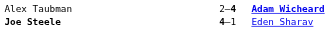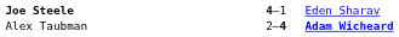 <table width="100%" cellspacing="1">
 <tr>
 <th width=45%></th>
 <th width=10%></th>
 <th width=45%></th>
 </tr>
 <tr>
+<td> <strong>Joe Steele</strong></td>
+<td align="center"><strong>4</strong>–1</td>
+<td> <a href='#'>Eden Sharav</a></td>
+</tr>
+<tr>
 <td> Alex Taubman</td>
 <td align="center">2–<strong>4</strong></td>
 <td> <strong><a href='#'>Adam Wicheard</a></strong></td>
 </tr>
-<tr>
-<td> <strong>Joe Steele</strong></td>
-<td align="center"><strong>4</strong>–1</td>
-<td> <a href='#'>Eden Sharav</a></td>
-</tr>
 </table>
